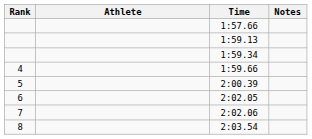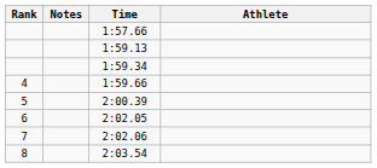 <table class="wikitable" style="text-align:center">
 <tr>
 <th width=40>Rank</th>
+<th width=50>Notes</th>
+<th width=80>Time</th>
 <th width=250>Athlete</th>
-<th width=80>Time</th>
-<th width=50>Notes</th>
 </tr>
 <tr>
 <td></td>
+<td></td>
+<td>1:57.66</td>
 <td align=left></td>
-<td>1:57.66</td>
-<td></td>
 </tr>
 <tr>
 <td></td>
+<td></td>
+<td>1:59.13</td>
 <td align=left></td>
-<td>1:59.13</td>
-<td></td>
 </tr>
 <tr>
 <td></td>
+<td></td>
+<td>1:59.34</td>
 <td align=left></td>
-<td>1:59.34</td>
-<td></td>
 </tr>
 <tr>
 <td>4</td>
+<td></td>
+<td>1:59.66</td>
 <td align=left></td>
-<td>1:59.66</td>
-<td></td>
 </tr>
 <tr>
 <td>5</td>
+<td></td>
+<td>2:00.39</td>
 <td align=left></td>
-<td>2:00.39</td>
-<td></td>
 </tr>
 <tr>
 <td>6</td>
+<td></td>
+<td>2:02.05</td>
 <td align=left></td>
-<td>2:02.05</td>
-<td></td>
 </tr>
 <tr>
 <td>7</td>
+<td></td>
+<td>2:02.06</td>
 <td align=left></td>
-<td>2:02.06</td>
-<td></td>
 </tr>
 <tr>
 <td>8</td>
+<td></td>
+<td>2:03.54</td>
 <td align=left></td>
-<td>2:03.54</td>
-<td></td>
 </tr>
 </table>
